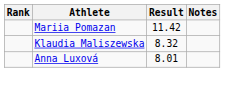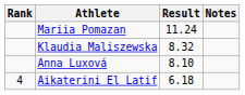 <table class="wikitable sortable" style="text-align:center">
 <tr>
 <th>Rank</th>
 <th>Athlete</th>
 <th>Result</th>
 <th>Notes</th>
 </tr>
 <tr>
 <td></td>
 <td style="text-align:left"><a href='#'>Mariia Pomazan</a><br></td>
-<td>11.42</td>
+<td>11.24</td>
 <td></td>
 </tr>
 <tr>
 <td></td>
 <td style="text-align:left"><a href='#'>Klaudia Maliszewska</a><br></td>
 <td>8.32</td>
 <td></td>
 </tr>
 <tr>
 <td></td>
 <td style="text-align:left"><a href='#'>Anna Luxová</a><br></td>
-<td>8.01</td>
+<td>8.10</td>
+<td></td>
+</tr>
+<tr>
+<td>4</td>
+<td style="text-align:left"><a href='#'>Aikaterini El Latif</a><br></td>
+<td>6.18</td>
 <td></td>
 </tr>
 </table>
